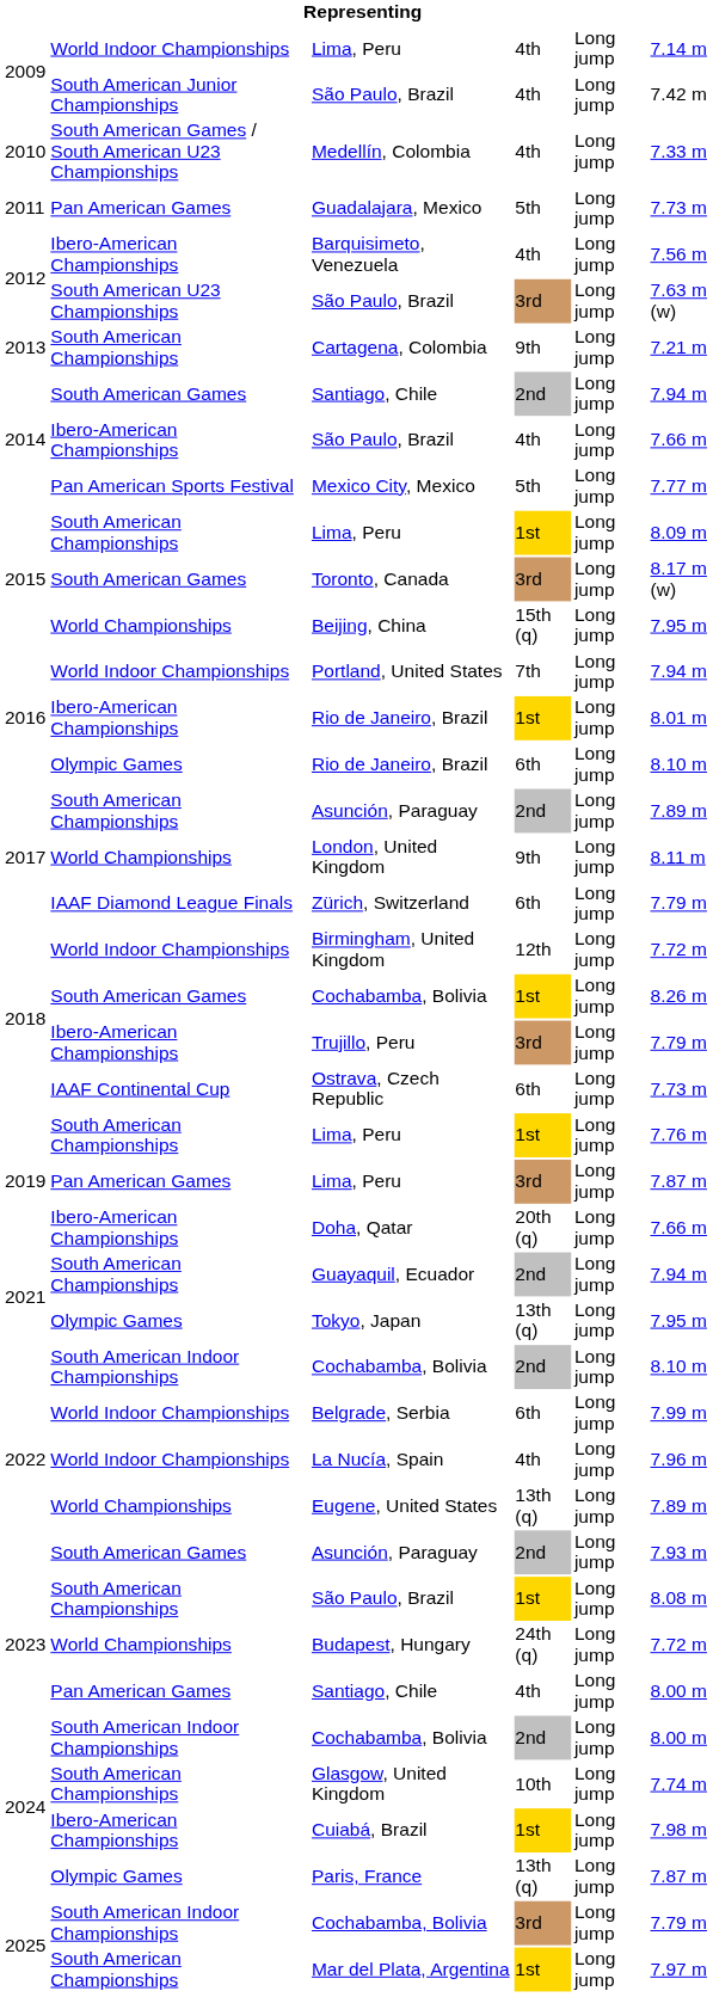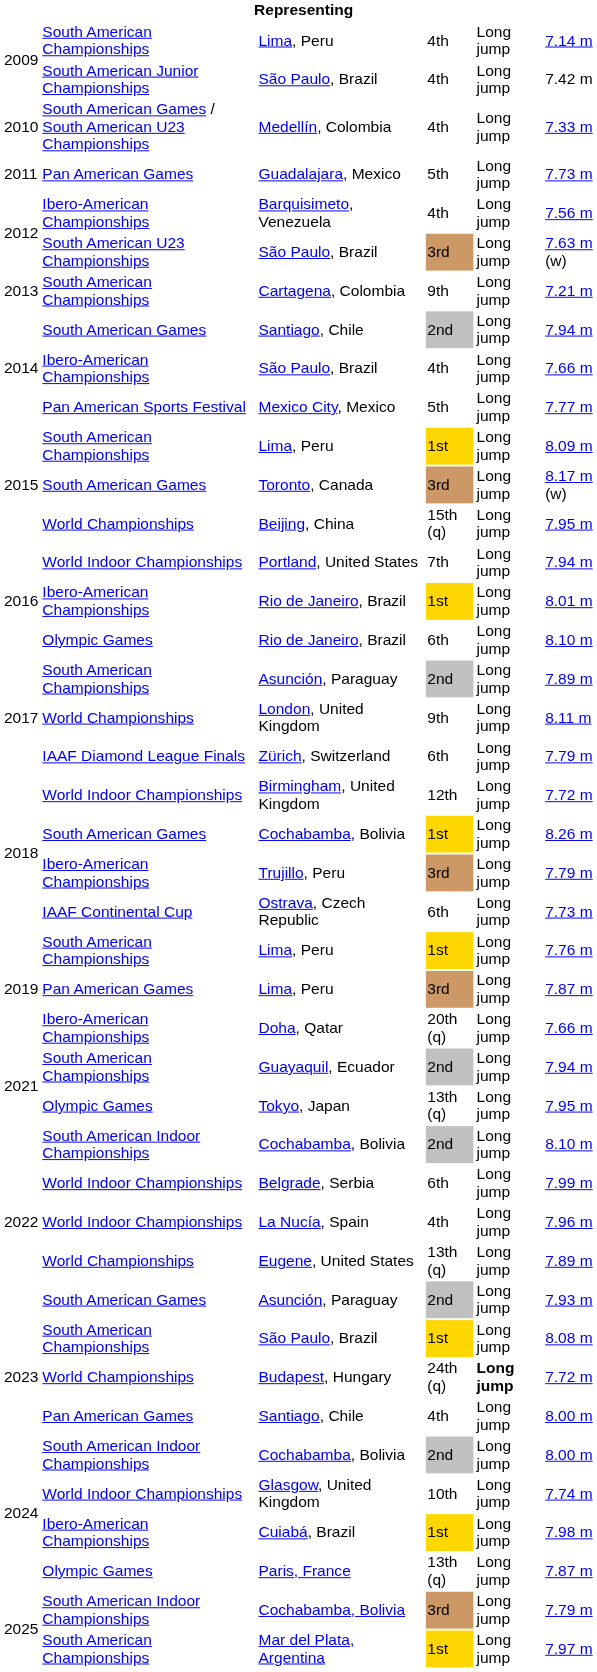 <table>
 <tr>
 <th colspan="6">Representing </th>
 </tr>
 <tr>
 <td rowspan=2>2009</td>
-<td><a href='#'>World Indoor Championships</a></td>
+<td><a href='#'>South American Championships</a></td>
 <td><a href='#'>Lima</a>, Peru</td>
 <td>4th</td>
 <td>Long jump</td>
 <td><a href='#'>7.14 m</a></td>
 </tr>
 <tr>
 <td><a href='#'>South American Junior Championships</a></td>
 <td><a href='#'>São Paulo</a>, Brazil</td>
 <td>4th</td>
 <td>Long jump</td>
 <td>7.42 m</td>
 </tr>
 <tr>
 <td>2010</td>
 <td><a href='#'>South American Games</a> /<br><a href='#'>South American U23 Championships</a></td>
 <td><a href='#'>Medellín</a>, Colombia</td>
 <td>4th</td>
 <td>Long jump</td>
 <td><a href='#'>7.33 m</a></td>
 </tr>
 <tr>
 <td>2011</td>
 <td><a href='#'>Pan American Games</a></td>
 <td><a href='#'>Guadalajara</a>, Mexico</td>
 <td>5th</td>
 <td>Long jump</td>
 <td><a href='#'>7.73 m</a></td>
 </tr>
 <tr>
 <td rowspan=2>2012</td>
 <td><a href='#'>Ibero-American Championships</a></td>
 <td><a href='#'>Barquisimeto</a>, Venezuela</td>
 <td>4th</td>
 <td>Long jump</td>
 <td><a href='#'>7.56 m</a></td>
 </tr>
 <tr>
 <td><a href='#'>South American U23 Championships</a></td>
 <td><a href='#'>São Paulo</a>, Brazil</td>
 <td bgcolor=cc9966>3rd</td>
 <td>Long jump</td>
 <td><a href='#'>7.63 m</a> (w)</td>
 </tr>
 <tr>
 <td>2013</td>
 <td><a href='#'>South American Championships</a></td>
 <td><a href='#'>Cartagena</a>, Colombia</td>
 <td>9th</td>
 <td>Long jump</td>
 <td><a href='#'>7.21 m</a></td>
 </tr>
 <tr>
 <td rowspan=3>2014</td>
 <td><a href='#'>South American Games</a></td>
 <td><a href='#'>Santiago</a>, Chile</td>
 <td bgcolor=silver>2nd</td>
 <td>Long jump</td>
 <td><a href='#'>7.94 m</a></td>
 </tr>
 <tr>
 <td><a href='#'>Ibero-American Championships</a></td>
 <td><a href='#'>São Paulo</a>, Brazil</td>
 <td>4th</td>
 <td>Long jump</td>
 <td><a href='#'>7.66 m</a></td>
 </tr>
 <tr>
 <td><a href='#'>Pan American Sports Festival</a></td>
 <td><a href='#'>Mexico City</a>, Mexico</td>
 <td>5th</td>
 <td>Long jump</td>
 <td><a href='#'>7.77 m</a></td>
 </tr>
 <tr>
 <td rowspan=3>2015</td>
 <td><a href='#'>South American Championships</a></td>
 <td><a href='#'>Lima</a>, Peru</td>
 <td bgcolor=gold>1st</td>
 <td>Long jump</td>
 <td><a href='#'>8.09 m</a></td>
 </tr>
 <tr>
 <td><a href='#'>South American Games</a></td>
 <td><a href='#'>Toronto</a>, Canada</td>
 <td bgcolor=cc9966>3rd</td>
 <td>Long jump</td>
 <td><a href='#'>8.17 m</a> (w)</td>
 </tr>
 <tr>
 <td><a href='#'>World Championships</a></td>
 <td><a href='#'>Beijing</a>, China</td>
 <td>15th (q)</td>
 <td>Long jump</td>
 <td><a href='#'>7.95 m</a></td>
 </tr>
 <tr>
 <td rowspan=3>2016</td>
 <td><a href='#'>World Indoor Championships</a></td>
 <td><a href='#'>Portland</a>, United States</td>
 <td>7th</td>
 <td>Long jump</td>
 <td><a href='#'>7.94 m</a></td>
 </tr>
 <tr>
 <td><a href='#'>Ibero-American Championships</a></td>
 <td><a href='#'>Rio de Janeiro</a>, Brazil</td>
 <td bgcolor=gold>1st</td>
 <td>Long jump</td>
 <td><a href='#'>8.01 m</a></td>
 </tr>
 <tr>
 <td><a href='#'>Olympic Games</a></td>
 <td><a href='#'>Rio de Janeiro</a>, Brazil</td>
 <td>6th</td>
 <td>Long jump</td>
 <td><a href='#'>8.10 m</a></td>
 </tr>
 <tr>
 <td rowspan=3>2017</td>
 <td><a href='#'>South American Championships</a></td>
 <td><a href='#'>Asunción</a>, Paraguay</td>
 <td bgcolor=silver>2nd</td>
 <td>Long jump</td>
 <td><a href='#'>7.89 m</a></td>
 </tr>
 <tr>
 <td><a href='#'>World Championships</a></td>
 <td><a href='#'>London</a>, United Kingdom</td>
 <td>9th</td>
 <td>Long jump</td>
 <td><a href='#'>8.11 m</a></td>
 </tr>
 <tr>
 <td><a href='#'>IAAF Diamond League Finals</a></td>
 <td><a href='#'>Zürich</a>, Switzerland</td>
 <td>6th</td>
 <td>Long jump</td>
 <td><a href='#'>7.79 m</a></td>
 </tr>
 <tr>
 <td rowspan=4>2018</td>
 <td><a href='#'>World Indoor Championships</a></td>
 <td><a href='#'>Birmingham</a>, United Kingdom</td>
 <td>12th</td>
 <td>Long jump</td>
 <td><a href='#'>7.72 m</a></td>
 </tr>
 <tr>
 <td><a href='#'>South American Games</a></td>
 <td><a href='#'>Cochabamba</a>, Bolivia</td>
 <td bgcolor=gold>1st</td>
 <td>Long jump</td>
 <td><a href='#'>8.26 m</a></td>
 </tr>
 <tr>
 <td><a href='#'>Ibero-American Championships</a></td>
 <td><a href='#'>Trujillo</a>, Peru</td>
 <td bgcolor=cc9966>3rd</td>
 <td>Long jump</td>
 <td><a href='#'>7.79 m</a></td>
 </tr>
 <tr>
 <td><a href='#'>IAAF Continental Cup</a></td>
 <td><a href='#'>Ostrava</a>, Czech Republic</td>
 <td>6th</td>
 <td>Long jump</td>
 <td><a href='#'>7.73 m</a></td>
 </tr>
 <tr>
 <td rowspan=3>2019</td>
 <td><a href='#'>South American Championships</a></td>
 <td><a href='#'>Lima</a>, Peru</td>
 <td bgcolor=gold>1st</td>
 <td>Long jump</td>
 <td><a href='#'>7.76 m</a></td>
 </tr>
 <tr>
 <td><a href='#'>Pan American Games</a></td>
 <td><a href='#'>Lima</a>, Peru</td>
 <td bgcolor=cc9966>3rd</td>
 <td>Long jump</td>
 <td><a href='#'>7.87 m</a></td>
 </tr>
 <tr>
 <td><a href='#'>Ibero-American Championships</a></td>
 <td><a href='#'>Doha</a>, Qatar</td>
 <td>20th (q)</td>
 <td>Long jump</td>
 <td><a href='#'>7.66 m</a></td>
 </tr>
 <tr>
 <td rowspan=2>2021</td>
 <td><a href='#'>South American Championships</a></td>
 <td><a href='#'>Guayaquil</a>, Ecuador</td>
 <td bgcolor=silver>2nd</td>
 <td>Long jump</td>
 <td><a href='#'>7.94 m</a></td>
 </tr>
 <tr>
 <td><a href='#'>Olympic Games</a></td>
 <td><a href='#'>Tokyo</a>, Japan</td>
 <td>13th (q)</td>
 <td>Long jump</td>
 <td><a href='#'>7.95 m</a></td>
 </tr>
 <tr>
 <td rowspan=5>2022</td>
 <td><a href='#'>South American Indoor Championships</a></td>
 <td><a href='#'>Cochabamba</a>, Bolivia</td>
 <td bgcolor=silver>2nd</td>
 <td>Long jump</td>
 <td><a href='#'>8.10 m</a></td>
 </tr>
 <tr>
 <td><a href='#'>World Indoor Championships</a></td>
 <td><a href='#'>Belgrade</a>, Serbia</td>
 <td>6th</td>
 <td>Long jump</td>
 <td><a href='#'>7.99 m</a></td>
 </tr>
 <tr>
 <td><a href='#'>World Indoor Championships</a></td>
 <td><a href='#'>La Nucía</a>, Spain</td>
 <td>4th</td>
 <td>Long jump</td>
 <td><a href='#'>7.96 m</a></td>
 </tr>
 <tr>
 <td><a href='#'>World Championships</a></td>
 <td><a href='#'>Eugene</a>, United States</td>
 <td>13th (q)</td>
 <td>Long jump</td>
 <td><a href='#'>7.89 m</a></td>
 </tr>
 <tr>
 <td><a href='#'>South American Games</a></td>
 <td><a href='#'>Asunción</a>, Paraguay</td>
 <td bgcolor=silver>2nd</td>
 <td>Long jump</td>
 <td><a href='#'>7.93 m</a></td>
 </tr>
 <tr>
 <td rowspan=3>2023</td>
 <td><a href='#'>South American Championships</a></td>
 <td><a href='#'>São Paulo</a>, Brazil</td>
 <td bgcolor=gold>1st</td>
 <td>Long jump</td>
 <td><a href='#'>8.08 m</a></td>
 </tr>
 <tr>
 <td><a href='#'>World Championships</a></td>
 <td><a href='#'>Budapest</a>, Hungary</td>
 <td>24th (q)</td>
-<td>Long jump</td>
+<td><strong>Long jump</strong></td>
 <td><a href='#'>7.72 m</a></td>
 </tr>
 <tr>
 <td><a href='#'>Pan American Games</a></td>
 <td><a href='#'>Santiago</a>, Chile</td>
 <td>4th</td>
 <td>Long jump</td>
 <td><a href='#'>8.00 m</a></td>
 </tr>
 <tr>
 <td rowspan=4>2024</td>
 <td><a href='#'>South American Indoor Championships</a></td>
 <td><a href='#'>Cochabamba</a>, Bolivia</td>
 <td bgcolor=silver>2nd</td>
 <td>Long jump</td>
 <td><a href='#'>8.00 m</a></td>
 </tr>
 <tr>
-<td><a href='#'>South American Championships</a></td>
+<td><a href='#'>World Indoor Championships</a></td>
 <td><a href='#'>Glasgow</a>, United Kingdom</td>
 <td>10th</td>
 <td>Long jump</td>
 <td><a href='#'>7.74 m</a></td>
 </tr>
 <tr>
 <td><a href='#'>Ibero-American Championships</a></td>
 <td><a href='#'>Cuiabá</a>, Brazil</td>
 <td bgcolor=gold>1st</td>
 <td>Long jump</td>
 <td><a href='#'>7.98 m</a></td>
 </tr>
 <tr>
 <td><a href='#'>Olympic Games</a></td>
 <td><a href='#'>Paris, France</a></td>
 <td>13th (q)</td>
 <td>Long jump</td>
 <td><a href='#'>7.87 m</a></td>
 </tr>
 <tr>
 <td rowspan=2>2025</td>
 <td><a href='#'>South American Indoor Championships</a></td>
 <td><a href='#'>Cochabamba, Bolivia</a></td>
 <td bgcolor=cc9966>3rd</td>
 <td>Long jump</td>
 <td><a href='#'>7.79 m</a></td>
 </tr>
 <tr>
 <td><a href='#'>South American Championships</a></td>
 <td><a href='#'>Mar del Plata, Argentina</a></td>
 <td bgcolor=gold>1st</td>
 <td>Long jump</td>
 <td><a href='#'>7.97 m</a></td>
 </tr>
 </table>
